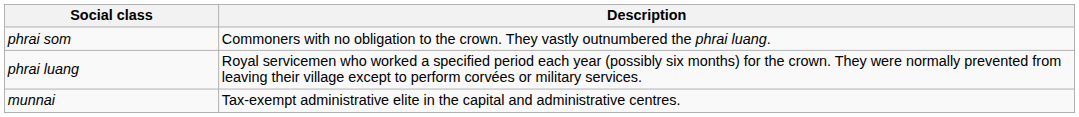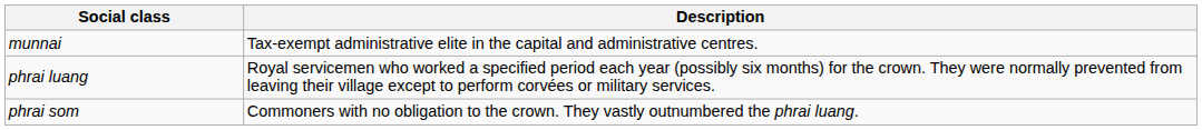 <table width=60% class="wikitable">
 <tr>
 <th width="10%">Social class</th>
 <th width="40%">Description</th>
 </tr>
 <tr>
-<td><em>phrai som</em></td>
-<td>Commoners with no obligation to the crown. They vastly outnumbered the <em>phrai luang</em>.</td>
+<td><em>munnai</em></td>
+<td>Tax-exempt administrative elite in the capital and administrative centres.</td>
 </tr>
 <tr>
 <td><em>phrai luang</em></td>
 <td>Royal servicemen who worked a specified period each year (possibly six months) for the crown. They were normally prevented from leaving their village except to perform corvées or military services.</td>
 </tr>
 <tr>
-<td><em>munnai</em></td>
-<td>Tax-exempt administrative elite in the capital and administrative centres.</td>
+<td><em>phrai som</em></td>
+<td>Commoners with no obligation to the crown. They vastly outnumbered the <em>phrai luang</em>.</td>
 </tr>
 </table>
